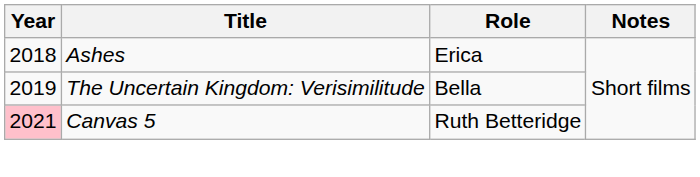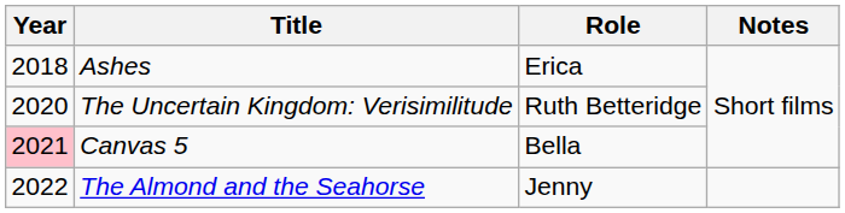 <table class="wikitable">
 <tr>
 <th>Year</th>
 <th>Title</th>
 <th>Role</th>
 <th>Notes</th>
 </tr>
 <tr>
 <td>2018</td>
 <td><em>Ashes</em></td>
 <td>Erica</td>
 <td rowspan="3">Short films</td>
 </tr>
 <tr>
-<td>2019</td>
+<td>2020</td>
 <td><em>The Uncertain Kingdom: Verisimilitude</em></td>
-<td>Bella</td>
+<td>Ruth Betteridge</td>
 </tr>
 <tr>
 <td style="background: pink;">2021</td>
 <td><em>Canvas 5</em></td>
-<td>Ruth Betteridge</td>
+<td>Bella</td>
+</tr>
+<tr>
+<td>2022</td>
+<td><em><a href='#'>The Almond and the Seahorse</a></em></td>
+<td>Jenny</td>
+<td></td>
 </tr>
 </table>
